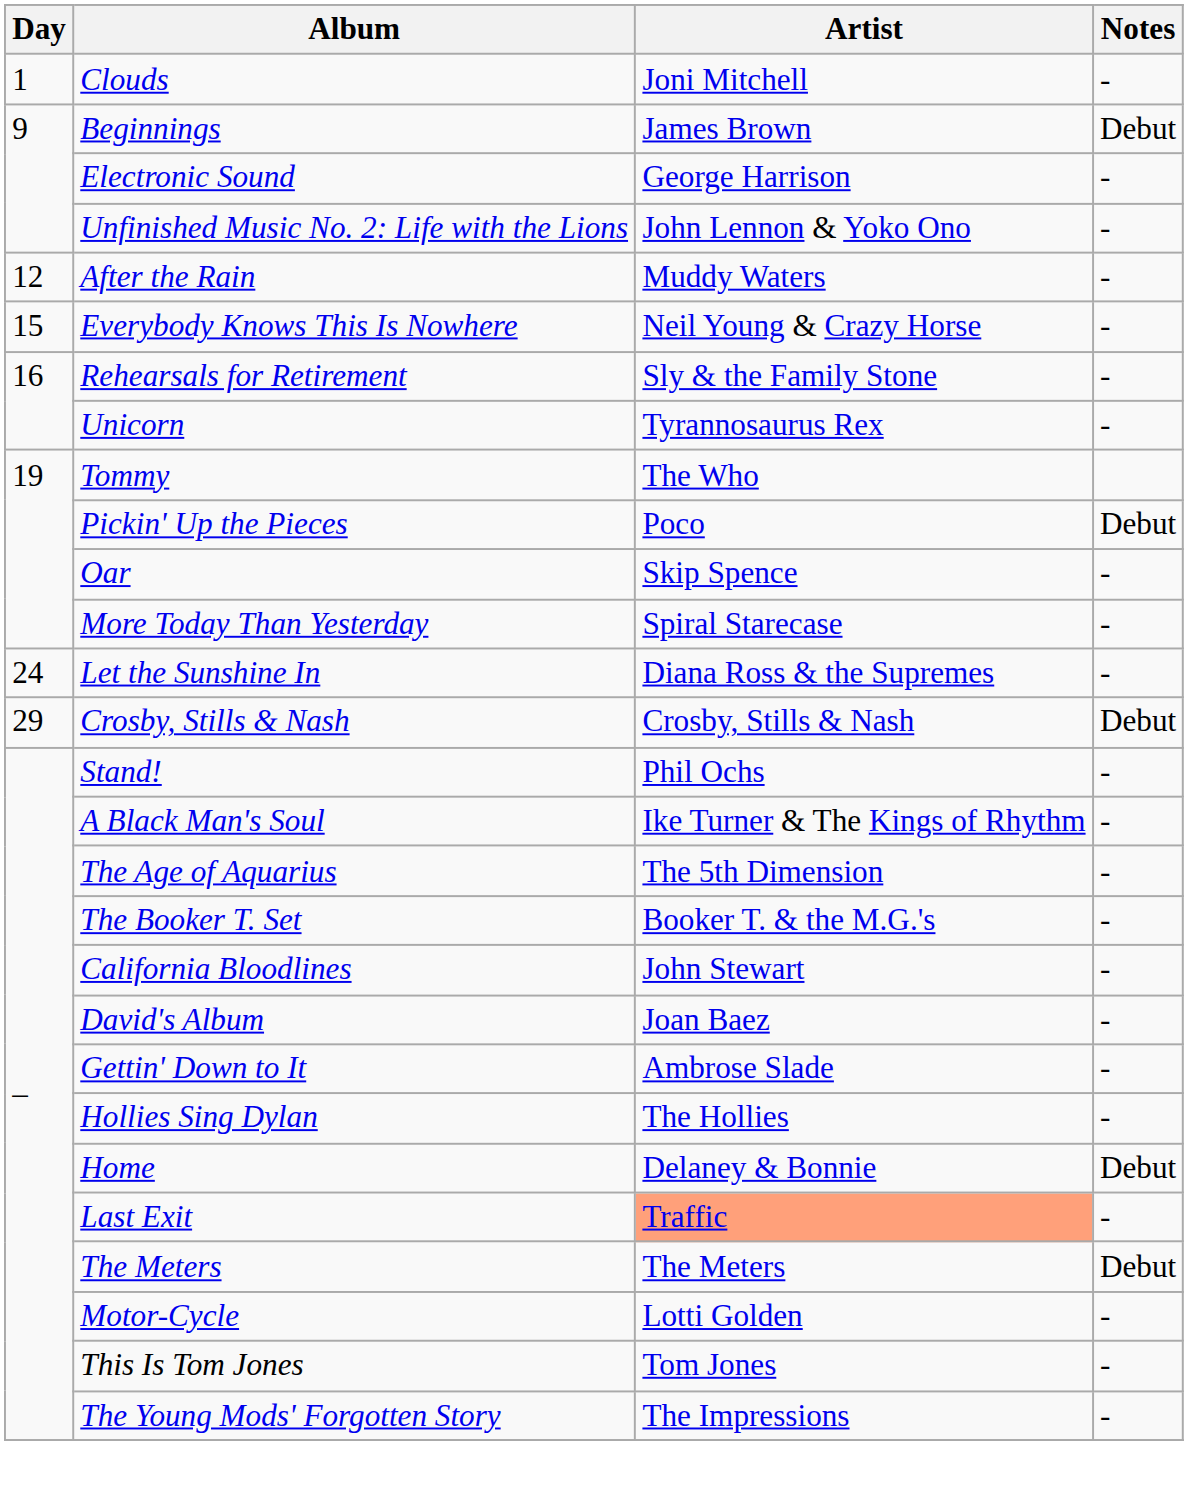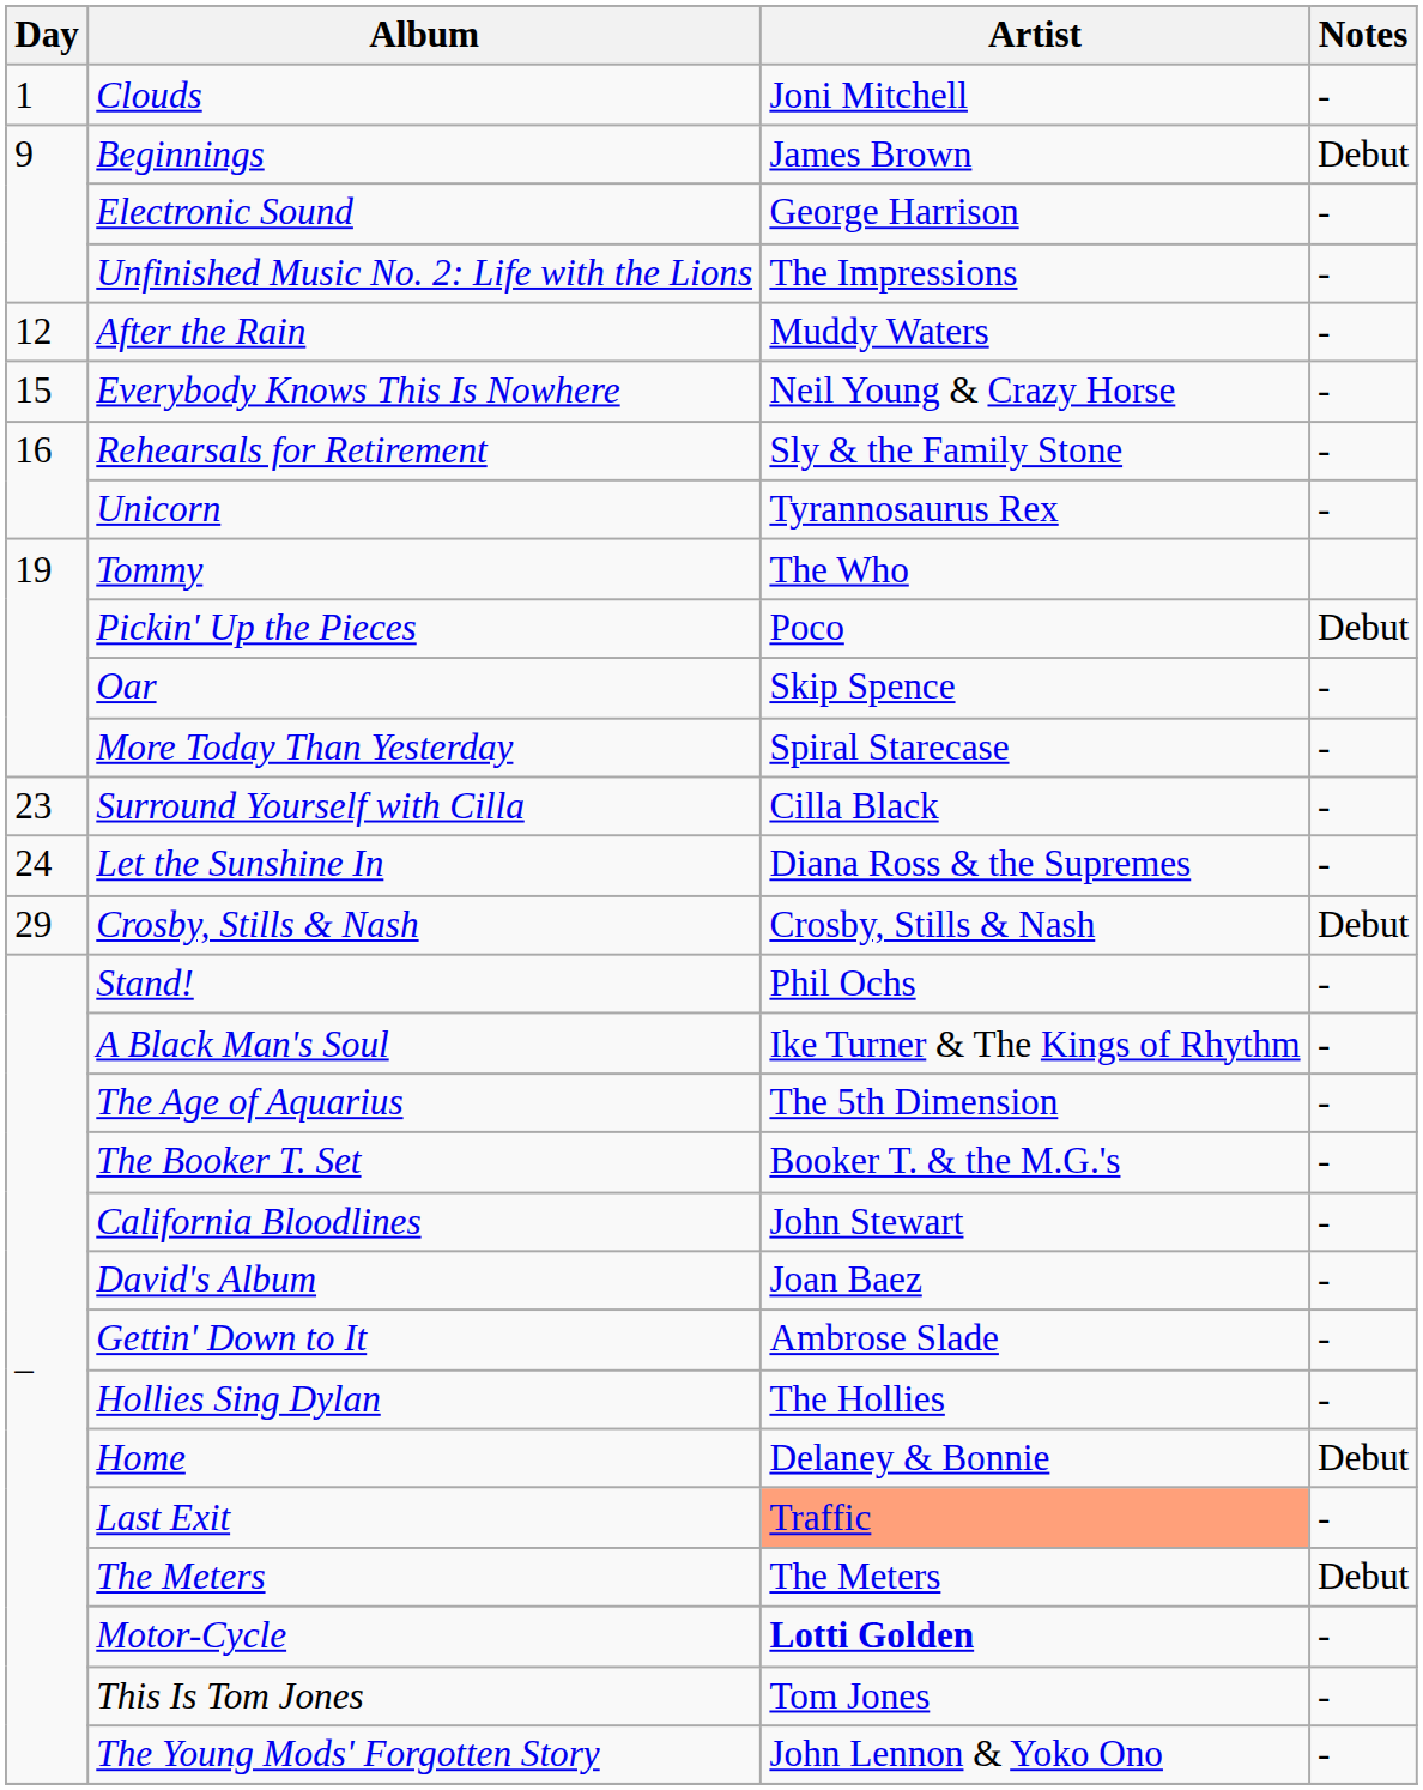 <table class="wikitable">
 <tr>
 <th>Day</th>
 <th>Album</th>
 <th>Artist</th>
 <th>Notes</th>
 </tr>
 <tr>
 <td style="vertical-align:top;">1</td>
 <td><em><a href='#'>Clouds</a></em></td>
 <td><a href='#'>Joni Mitchell</a></td>
 <td>-</td>
 </tr>
 <tr>
 <td rowspan="3" style="vertical-align:top;">9</td>
 <td><em><a href='#'>Beginnings</a></em></td>
 <td><a href='#'>James Brown</a></td>
 <td>Debut</td>
 </tr>
 <tr>
 <td><em><a href='#'>Electronic Sound</a></em></td>
 <td><a href='#'>George Harrison</a></td>
 <td>-</td>
 </tr>
 <tr>
 <td><em><a href='#'>Unfinished Music No. 2: Life with the Lions</a></em></td>
-<td><a href='#'>John Lennon</a> & <a href='#'>Yoko Ono</a></td>
+<td><a href='#'>The Impressions</a></td>
 <td>-</td>
 </tr>
 <tr>
 <td style="vertical-align:top;">12</td>
 <td><em><a href='#'>After the Rain</a></em></td>
 <td><a href='#'>Muddy Waters</a></td>
 <td>-</td>
 </tr>
 <tr>
 <td style="vertical-align:top;">15</td>
 <td><em><a href='#'>Everybody Knows This Is Nowhere</a></em></td>
 <td><a href='#'>Neil Young</a> & <a href='#'>Crazy Horse</a></td>
 <td>-</td>
 </tr>
 <tr>
 <td rowspan="2" style="vertical-align:top;">16</td>
 <td><em><a href='#'>Rehearsals for Retirement</a></em></td>
 <td><a href='#'>Sly & the Family Stone</a></td>
 <td>-</td>
 </tr>
 <tr>
 <td><em><a href='#'>Unicorn</a></em></td>
 <td><a href='#'>Tyrannosaurus Rex</a></td>
 <td>-</td>
 </tr>
 <tr>
 <td rowspan="4" style="vertical-align:top;">19</td>
 <td><em><a href='#'>Tommy</a></em></td>
 <td><a href='#'>The Who</a></td>
 <td></td>
 </tr>
 <tr>
 <td><em><a href='#'>Pickin' Up the Pieces</a></em></td>
 <td><a href='#'>Poco</a></td>
 <td>Debut</td>
 </tr>
 <tr>
 <td><em><a href='#'>Oar</a></em></td>
 <td><a href='#'>Skip Spence</a></td>
 <td>-</td>
 </tr>
 <tr>
 <td><em><a href='#'>More Today Than Yesterday</a></em></td>
 <td><a href='#'>Spiral Starecase</a></td>
+<td>-</td>
+</tr>
+<tr>
+<td rowspan="1" style="vertical-align:top;">23</td>
+<td><em><a href='#'>Surround Yourself with Cilla</a></em></td>
+<td><a href='#'>Cilla Black</a></td>
 <td>-</td>
 </tr>
 <tr>
 <td style="vertical-align:top;">24</td>
 <td><em><a href='#'>Let the Sunshine In</a></em></td>
 <td><a href='#'>Diana Ross & the Supremes</a></td>
 <td>-</td>
 </tr>
 <tr>
 <td style="vertical-align:top;">29</td>
 <td><em><a href='#'>Crosby, Stills & Nash</a></em></td>
 <td><a href='#'>Crosby, Stills & Nash</a></td>
 <td>Debut</td>
 </tr>
 <tr>
 <td rowspan="14">–</td>
 <td><em><a href='#'>Stand!</a></em></td>
 <td><a href='#'>Phil Ochs</a></td>
 <td>-</td>
 </tr>
 <tr>
 <td><em><a href='#'>A Black Man's Soul</a></em></td>
 <td><a href='#'>Ike Turner</a> & The <a href='#'>Kings of Rhythm</a></td>
 <td>-</td>
 </tr>
 <tr>
 <td><em><a href='#'>The Age of Aquarius</a></em></td>
 <td><a href='#'>The 5th Dimension</a></td>
 <td>-</td>
 </tr>
 <tr>
 <td><em><a href='#'>The Booker T. Set</a></em></td>
 <td><a href='#'>Booker T. & the M.G.'s</a></td>
 <td>-</td>
 </tr>
 <tr>
 <td><em><a href='#'>California Bloodlines</a></em></td>
 <td><a href='#'>John Stewart</a></td>
 <td>-</td>
 </tr>
 <tr>
 <td><em><a href='#'>David's Album</a></em></td>
 <td><a href='#'>Joan Baez</a></td>
 <td>-</td>
 </tr>
 <tr>
 <td><em><a href='#'>Gettin' Down to It</a></em></td>
 <td><a href='#'>Ambrose Slade</a></td>
 <td>-</td>
 </tr>
 <tr>
 <td><em><a href='#'>Hollies Sing Dylan</a></em></td>
 <td><a href='#'>The Hollies</a></td>
 <td>-</td>
 </tr>
 <tr>
 <td><em><a href='#'>Home</a></em></td>
 <td><a href='#'>Delaney & Bonnie</a></td>
 <td>Debut</td>
 </tr>
 <tr>
 <td><em><a href='#'>Last Exit</a></em></td>
 <td style="background: lightsalmon;"><a href='#'>Traffic</a></td>
 <td>-</td>
 </tr>
 <tr>
 <td><em><a href='#'>The Meters</a></em></td>
 <td><a href='#'>The Meters</a></td>
 <td>Debut</td>
 </tr>
 <tr>
 <td><em><a href='#'>Motor-Cycle</a></em></td>
-<td><a href='#'>Lotti Golden</a></td>
+<td><strong><a href='#'>Lotti Golden</a></strong></td>
 <td>-</td>
 </tr>
 <tr>
 <td><em>This Is Tom Jones</em></td>
 <td><a href='#'>Tom Jones</a></td>
 <td>-</td>
 </tr>
 <tr>
 <td><em><a href='#'>The Young Mods' Forgotten Story</a></em></td>
-<td><a href='#'>The Impressions</a></td>
+<td><a href='#'>John Lennon</a> & <a href='#'>Yoko Ono</a></td>
 <td>-</td>
 </tr>
 <tr>
 </tr>
 </table>
